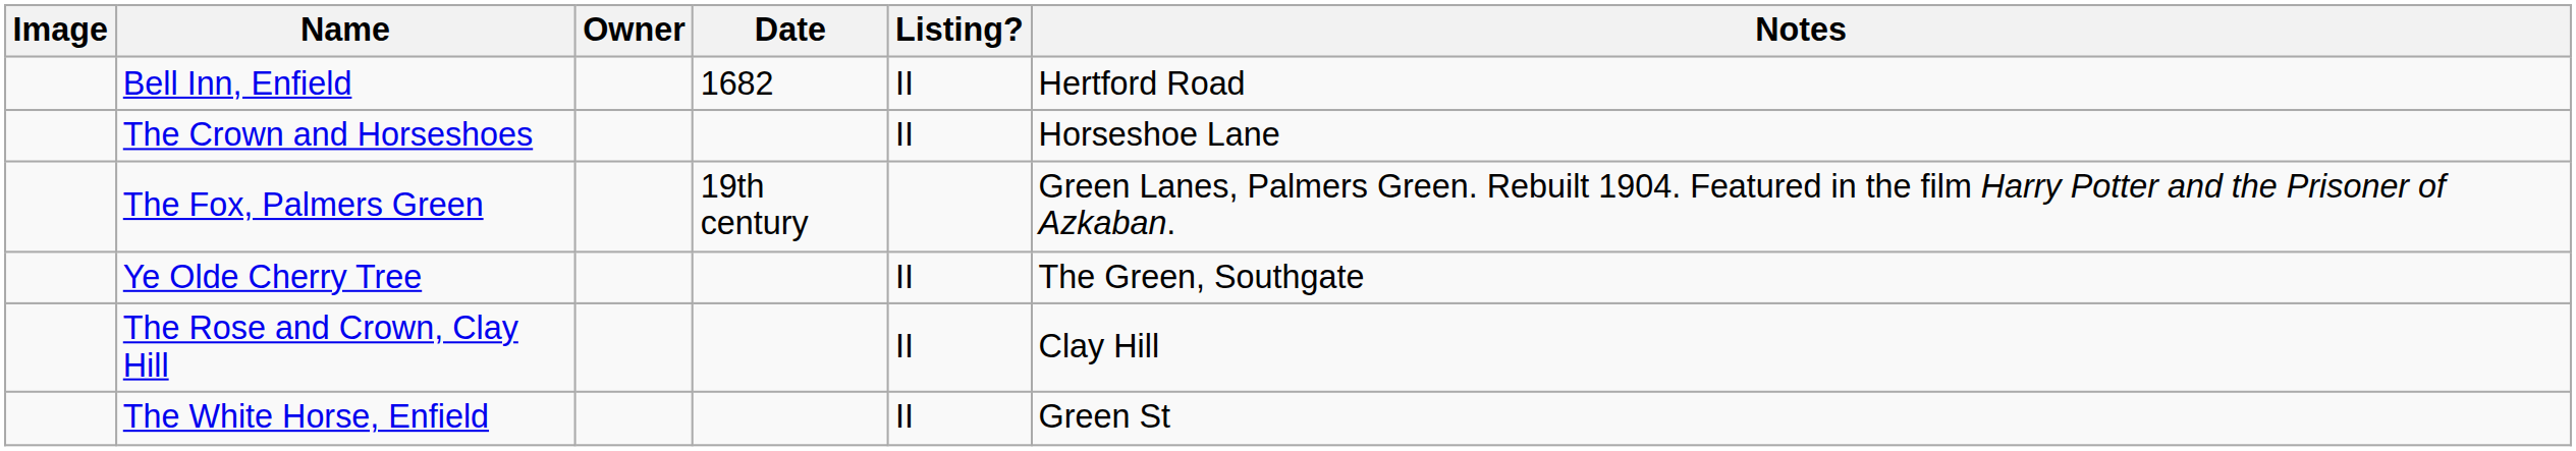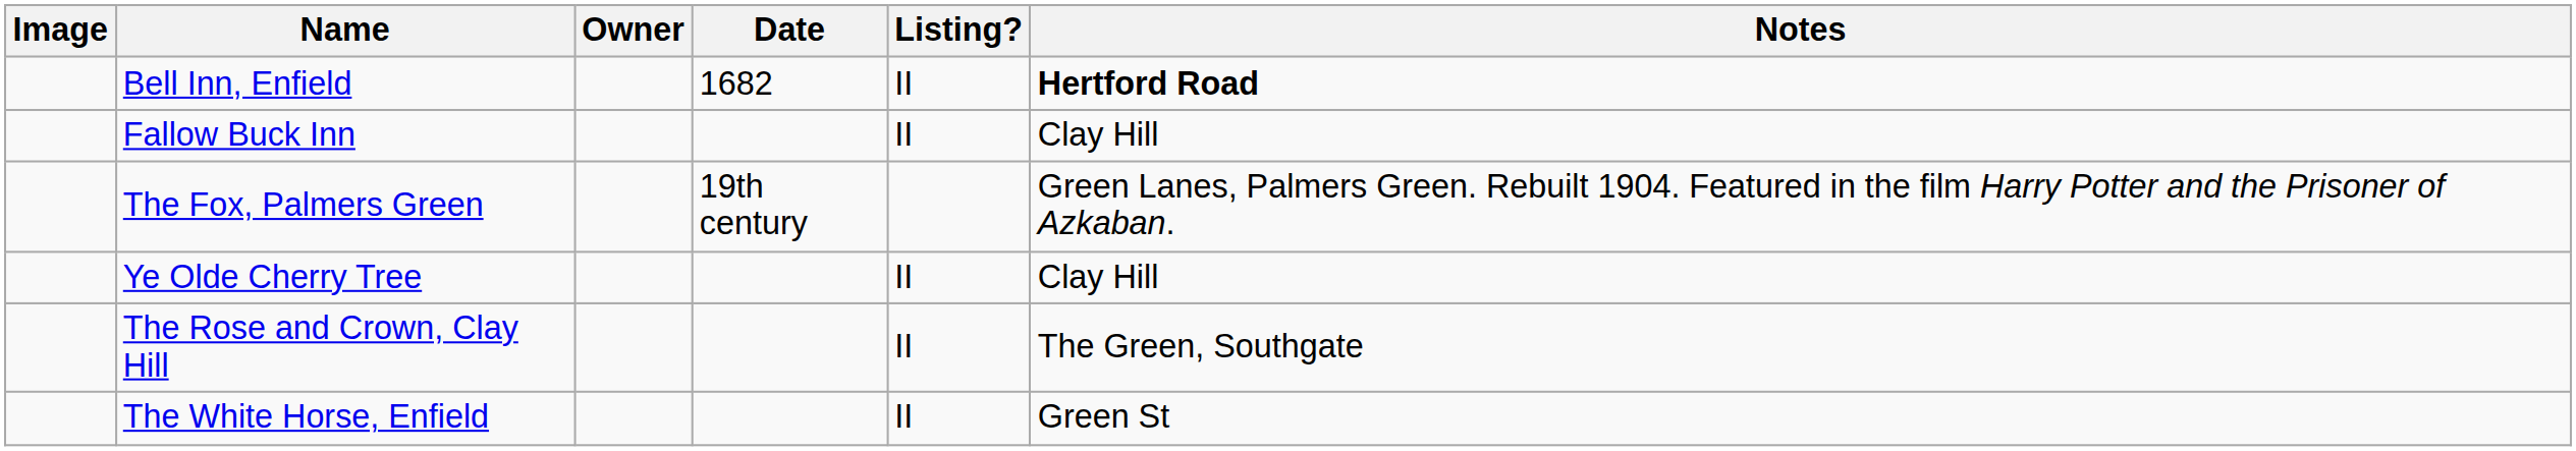 <table class="wikitable sortable">
 <tr>
 <th>Image</th>
 <th>Name</th>
 <th>Owner</th>
 <th>Date</th>
 <th>Listing?</th>
 <th>Notes</th>
 </tr>
 <tr>
 <td></td>
 <td><a href='#'>Bell Inn, Enfield</a></td>
 <td></td>
 <td>1682</td>
 <td>II</td>
-<td>Hertford Road</td>
+<td><strong>Hertford Road</strong></td>
 </tr>
 <tr>
 <td></td>
-<td><a href='#'>The Crown and Horseshoes</a></td>
+<td><a href='#'>Fallow Buck Inn</a></td>
 <td></td>
 <td></td>
 <td>II</td>
-<td>Horseshoe Lane</td>
+<td>Clay Hill</td>
 </tr>
 <tr>
 <td></td>
 <td><a href='#'>The Fox, Palmers Green</a></td>
 <td></td>
 <td>19th century</td>
 <td></td>
 <td>Green Lanes, Palmers Green. Rebuilt 1904. Featured in the film <em>Harry Potter and the Prisoner of Azkaban</em>.</td>
 </tr>
 <tr>
 <td></td>
 <td><a href='#'>Ye Olde Cherry Tree</a></td>
 <td></td>
 <td></td>
 <td>II</td>
-<td>The Green, Southgate</td>
+<td>Clay Hill</td>
 </tr>
 <tr>
 <td></td>
 <td><a href='#'>The Rose and Crown, Clay Hill</a></td>
 <td></td>
 <td></td>
 <td>II</td>
-<td>Clay Hill</td>
+<td>The Green, Southgate</td>
 </tr>
 <tr>
 <td></td>
 <td><a href='#'>The White Horse, Enfield</a></td>
 <td></td>
 <td></td>
 <td>II</td>
 <td>Green St</td>
 </tr>
 </table>
